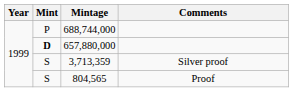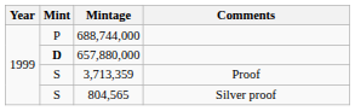 <table class="wikitable sortable" style="min-width:65%; text-align:center;">
 <tr>
 <th width="10%">Year</th>
 <th width="10%">Mint</th>
 <th width="20%">Mintage</th>
 <th width="60%">Comments</th>
 </tr>
 <tr>
 <td rowspan="4">1999</td>
 <td>P</td>
 <td>688,744,000</td>
 <td></td>
 </tr>
 <tr>
 <td><strong>D</strong></td>
 <td>657,880,000</td>
 <td></td>
 </tr>
 <tr>
 <td>S</td>
 <td>3,713,359</td>
-<td>Silver proof</td>
+<td>Proof</td>
 </tr>
 <tr>
 <td>S</td>
 <td>804,565</td>
-<td>Proof</td>
+<td>Silver proof</td>
 </tr>
 </table>
